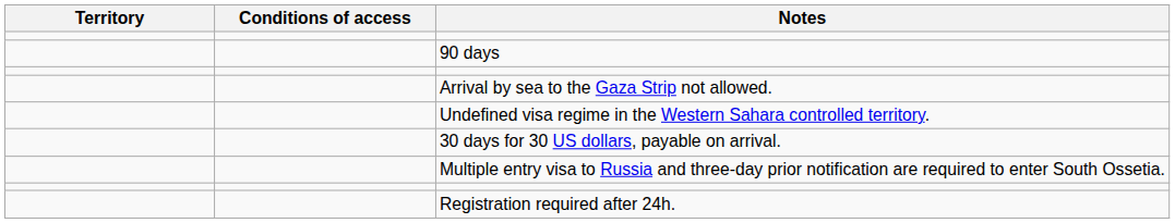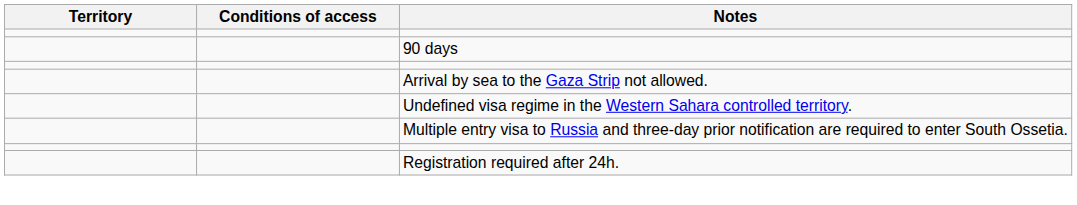 <table class="wikitable" style="text-align: left; table-layout: fixed;">
 <tr>
 <th width="18%">Territory</th>
 <th width="19%">Conditions of access</th>
 <th>Notes</th>
 </tr>
 <tr>
 <td></td>
 <td></td>
 <td></td>
 </tr>
 <tr>
 <td></td>
 <td></td>
 <td>90 days</td>
 </tr>
 <tr>
 <td></td>
 <td></td>
 <td></td>
 </tr>
 <tr>
 <td></td>
 <td></td>
 <td>Arrival by sea to the <a href='#'>Gaza Strip</a> not allowed.</td>
 </tr>
 <tr>
 <td></td>
 <td></td>
 <td>Undefined visa regime in the <a href='#'>Western Sahara controlled territory</a>.</td>
 </tr>
 <tr>
 <td></td>
 <td></td>
-<td>30 days for 30 <a href='#'>US dollars</a>, payable on arrival.</td>
-</tr>
-<tr>
-<td></td>
-<td></td>
 <td>Multiple entry visa to <a href='#'>Russia</a> and three-day prior notification are required to enter South Ossetia.</td>
 </tr>
 <tr>
 <td></td>
 <td></td>
 <td></td>
 </tr>
 <tr>
 <td></td>
 <td></td>
 <td>Registration required after 24h.</td>
 </tr>
 </table>
